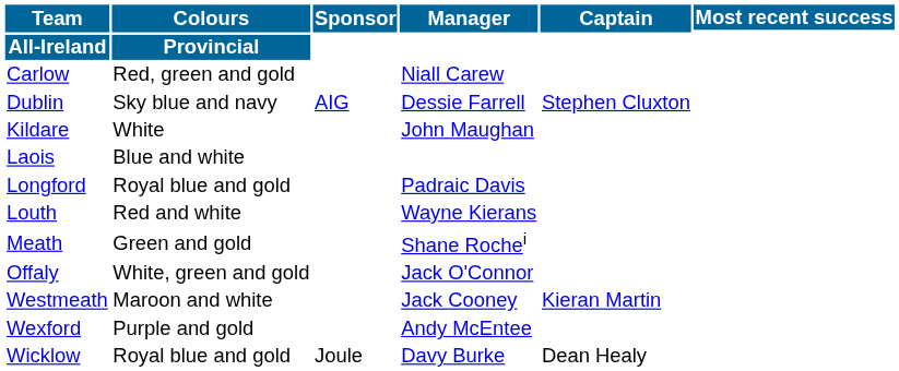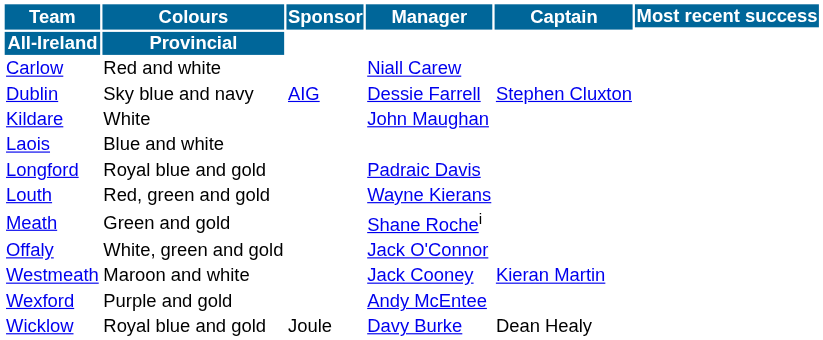 <table cellpadding="1" style="margin:1em auto;">
 <tr style="background:#069; color:white;">
 <th rowspan="2">Team</th>
 <th rowspan="2">Colours</th>
 <th rowspan="2">Sponsor</th>
 <th rowspan="2">Manager</th>
 <th rowspan="2">Captain</th>
 <th colspan="2">Most recent success</th>
 </tr>
 <tr>
 </tr>
 <tr style="background:#069; color:white;">
 <th>All-Ireland</th>
 <th>Provincial</th>
 </tr>
 <tr>
 <td><a href='#'>Carlow</a></td>
-<td> Red, green and gold</td>
+<td> Red and white</td>
 <td></td>
 <td><a href='#'>Niall Carew</a></td>
 <td></td>
 <td></td>
 <td></td>
 </tr>
 <tr>
 <td><a href='#'>Dublin</a></td>
 <td> Sky blue and navy</td>
 <td><a href='#'>AIG</a></td>
 <td><a href='#'>Dessie Farrell</a></td>
 <td><a href='#'>Stephen Cluxton</a></td>
 <td></td>
 <td></td>
 </tr>
 <tr>
 <td><a href='#'>Kildare</a></td>
 <td> White</td>
 <td></td>
 <td><a href='#'>John Maughan</a></td>
 <td></td>
 <td></td>
 <td></td>
 </tr>
 <tr>
 <td><a href='#'>Laois</a></td>
 <td> Blue and white</td>
 <td></td>
 <td></td>
 <td></td>
 <td></td>
 <td></td>
 </tr>
 <tr>
 <td><a href='#'>Longford</a></td>
 <td> Royal blue and gold</td>
 <td></td>
 <td><a href='#'>Padraic Davis</a></td>
 <td></td>
 <td></td>
 <td></td>
 </tr>
 <tr>
 <td><a href='#'>Louth</a></td>
-<td> Red and white</td>
+<td> Red, green and gold</td>
 <td></td>
 <td><a href='#'>Wayne Kierans</a></td>
 <td></td>
 <td></td>
 <td></td>
 </tr>
 <tr>
 <td><a href='#'>Meath</a></td>
 <td> Green and gold</td>
 <td></td>
 <td><a href='#'>Shane Roche</a><sup>i</sup></td>
 <td></td>
 <td></td>
 <td></td>
 </tr>
 <tr>
 <td><a href='#'>Offaly</a></td>
 <td> White, green and gold</td>
 <td></td>
 <td><a href='#'>Jack O'Connor</a></td>
 <td></td>
 <td></td>
 <td></td>
 </tr>
 <tr>
 <td><a href='#'>Westmeath</a></td>
 <td> Maroon and white</td>
 <td></td>
 <td><a href='#'>Jack Cooney</a></td>
 <td><a href='#'>Kieran Martin</a></td>
 <td></td>
 <td></td>
 </tr>
 <tr>
 <td><a href='#'>Wexford</a></td>
 <td> Purple and gold</td>
 <td></td>
 <td><a href='#'>Andy McEntee</a></td>
 <td></td>
 <td></td>
 <td></td>
 </tr>
 <tr>
 <td><a href='#'>Wicklow</a></td>
 <td> Royal blue and gold</td>
 <td>Joule</td>
 <td><a href='#'>Davy Burke</a></td>
 <td>Dean Healy</td>
 <td></td>
 <td></td>
 </tr>
 </table>
